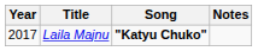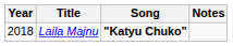 <table class="wikitable sortable">
 <tr>
 <th>Year</th>
 <th>Title</th>
 <th>Song</th>
 <th class="unsortable">Notes</th>
 </tr>
 <tr>
-<td>2017</td>
+<td>2018</td>
 <td><em><a href='#'>Laila Majnu</a></em></td>
 <td><strong>"Katyu Chuko"</strong></td>
 <td></td>
 </tr>
 </table>
